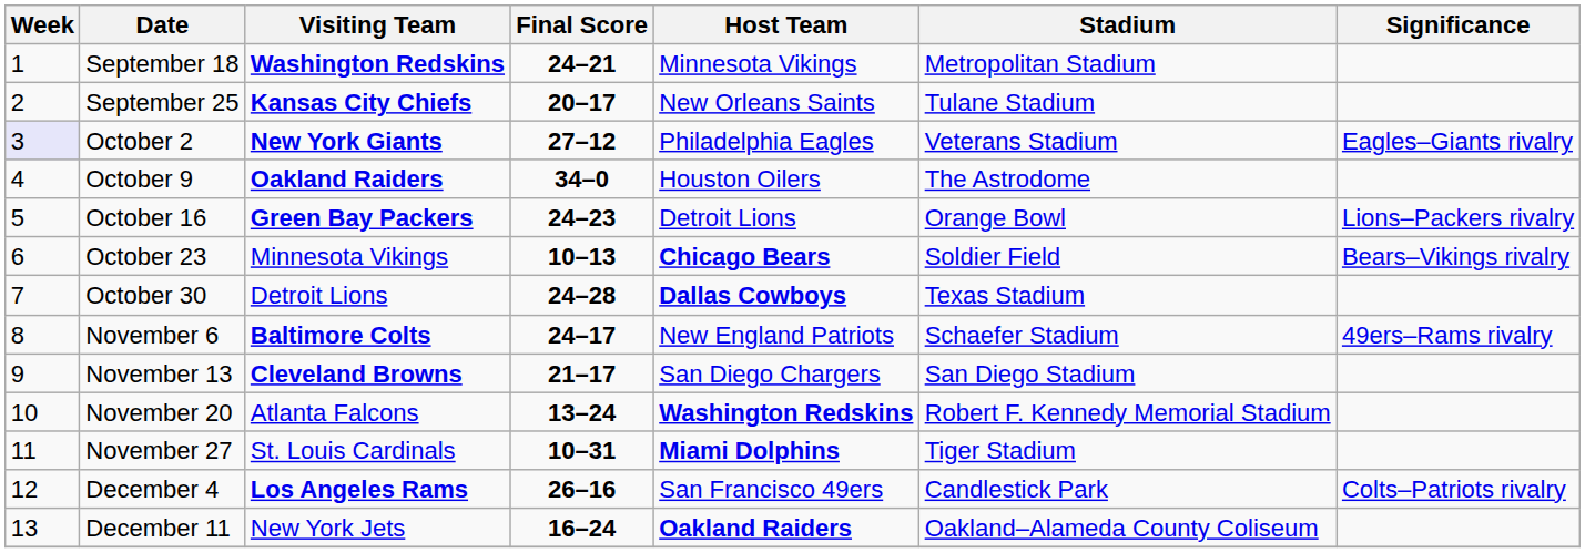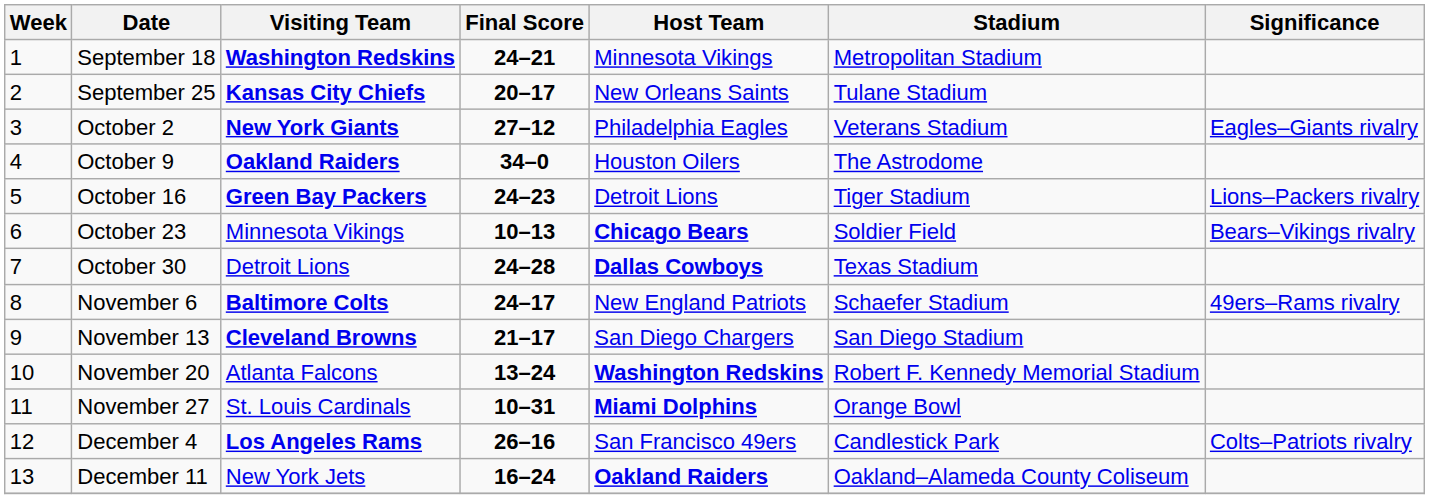 <table class="wikitable" style="font-size: 95%;">
 <tr>
 <th>Week</th>
 <th>Date</th>
 <th>Visiting Team</th>
 <th>Final Score</th>
 <th>Host Team</th>
 <th>Stadium</th>
 <th>Significance</th>
 </tr>
 <tr>
 <td>1</td>
 <td>September 18</td>
 <td><strong><a href='#'>Washington Redskins</a></strong></td>
 <td align="center"><strong>24–21</strong></td>
 <td><a href='#'>Minnesota Vikings</a></td>
 <td><a href='#'>Metropolitan Stadium</a></td>
 <td></td>
 </tr>
 <tr>
 <td>2</td>
 <td>September 25</td>
 <td><strong><a href='#'>Kansas City Chiefs</a></strong></td>
 <td align="center"><strong>20–17</strong></td>
 <td><a href='#'>New Orleans Saints</a></td>
 <td><a href='#'>Tulane Stadium</a></td>
 <td></td>
 </tr>
 <tr>
-<td style="background: lavender;">3</td>
+<td>3</td>
 <td>October 2</td>
 <td><strong><a href='#'>New York Giants</a></strong></td>
 <td align="center"><strong>27–12</strong></td>
 <td><a href='#'>Philadelphia Eagles</a></td>
 <td><a href='#'>Veterans Stadium</a></td>
 <td><a href='#'>Eagles–Giants rivalry</a></td>
 </tr>
 <tr>
 <td>4</td>
 <td>October 9</td>
 <td><strong><a href='#'>Oakland Raiders</a></strong></td>
 <td align="center"><strong>34–0</strong></td>
 <td><a href='#'>Houston Oilers</a></td>
 <td><a href='#'>The Astrodome</a></td>
 <td></td>
 </tr>
 <tr>
 <td>5</td>
 <td>October 16</td>
 <td><strong><a href='#'>Green Bay Packers</a></strong></td>
 <td align="center"><strong>24–23</strong></td>
 <td><a href='#'>Detroit Lions</a></td>
-<td><a href='#'>Orange Bowl</a></td>
+<td><a href='#'>Tiger Stadium</a></td>
 <td><a href='#'>Lions–Packers rivalry</a></td>
 </tr>
 <tr>
 <td>6</td>
 <td>October 23</td>
 <td><a href='#'>Minnesota Vikings</a></td>
 <td align="center"><strong>10–13</strong></td>
 <td><strong><a href='#'>Chicago Bears</a></strong></td>
 <td><a href='#'>Soldier Field</a></td>
 <td><a href='#'>Bears–Vikings rivalry</a></td>
 </tr>
 <tr>
 <td>7</td>
 <td>October 30</td>
 <td><a href='#'>Detroit Lions</a></td>
 <td align="center"><strong>24–28</strong></td>
 <td><strong><a href='#'>Dallas Cowboys</a></strong></td>
 <td><a href='#'>Texas Stadium</a></td>
 <td></td>
 </tr>
 <tr>
 <td>8</td>
 <td>November 6</td>
 <td><strong><a href='#'>Baltimore Colts</a></strong></td>
 <td align="center"><strong>24–17</strong></td>
 <td><a href='#'>New England Patriots</a></td>
 <td><a href='#'>Schaefer Stadium</a></td>
 <td><a href='#'>49ers–Rams rivalry</a></td>
 </tr>
 <tr>
 <td>9</td>
 <td>November 13</td>
 <td><strong><a href='#'>Cleveland Browns</a></strong></td>
 <td align="center"><strong>21–17</strong></td>
 <td><a href='#'>San Diego Chargers</a></td>
 <td><a href='#'>San Diego Stadium</a></td>
 <td></td>
 </tr>
 <tr>
 <td>10</td>
 <td>November 20</td>
 <td><a href='#'>Atlanta Falcons</a></td>
 <td align="center"><strong>13–24</strong></td>
 <td><strong><a href='#'>Washington Redskins</a></strong></td>
 <td><a href='#'>Robert F. Kennedy Memorial Stadium</a></td>
 <td></td>
 </tr>
 <tr>
 <td>11</td>
 <td>November 27</td>
 <td><a href='#'>St. Louis Cardinals</a></td>
 <td align="center"><strong>10–31</strong></td>
 <td><strong><a href='#'>Miami Dolphins</a></strong></td>
-<td><a href='#'>Tiger Stadium</a></td>
+<td><a href='#'>Orange Bowl</a></td>
 <td></td>
 </tr>
 <tr>
 <td>12</td>
 <td>December 4</td>
 <td><strong><a href='#'>Los Angeles Rams</a></strong></td>
 <td align="center"><strong>26–16</strong></td>
 <td><a href='#'>San Francisco 49ers</a></td>
 <td><a href='#'>Candlestick Park</a></td>
 <td><a href='#'>Colts–Patriots rivalry</a></td>
 </tr>
 <tr>
 <td>13</td>
 <td>December 11</td>
 <td><a href='#'>New York Jets</a></td>
 <td align="center"><strong>16–24</strong></td>
 <td><strong><a href='#'>Oakland Raiders</a></strong></td>
 <td><a href='#'>Oakland–Alameda County Coliseum</a></td>
 <td></td>
 </tr>
 <tr>
 </tr>
 </table>
